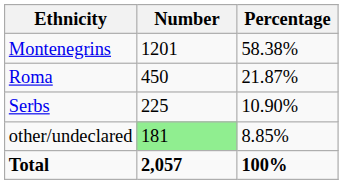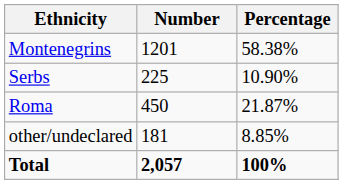 <table class="wikitable">
 <tr>
 <th width="100px">Ethnicity</th>
 <th width="80px">Number</th>
 <th width="80px">Percentage</th>
 </tr>
 <tr>
 <td><a href='#'>Montenegrins</a></td>
 <td>1201</td>
 <td>58.38%</td>
 </tr>
 <tr>
+<td><a href='#'>Serbs</a></td>
+<td>225</td>
+<td>10.90%</td>
+</tr>
+<tr>
 <td><a href='#'>Roma</a></td>
 <td>450</td>
 <td>21.87%</td>
 </tr>
 <tr>
-<td><a href='#'>Serbs</a></td>
-<td>225</td>
-<td>10.90%</td>
-</tr>
-<tr>
 <td>other/undeclared</td>
-<td style="background: lightgreen;">181</td>
+<td>181</td>
 <td>8.85%</td>
 </tr>
 <tr>
 <td><strong>Total</strong></td>
 <td><strong>2,057</strong></td>
 <td><strong>100%</strong></td>
 </tr>
 </table>
